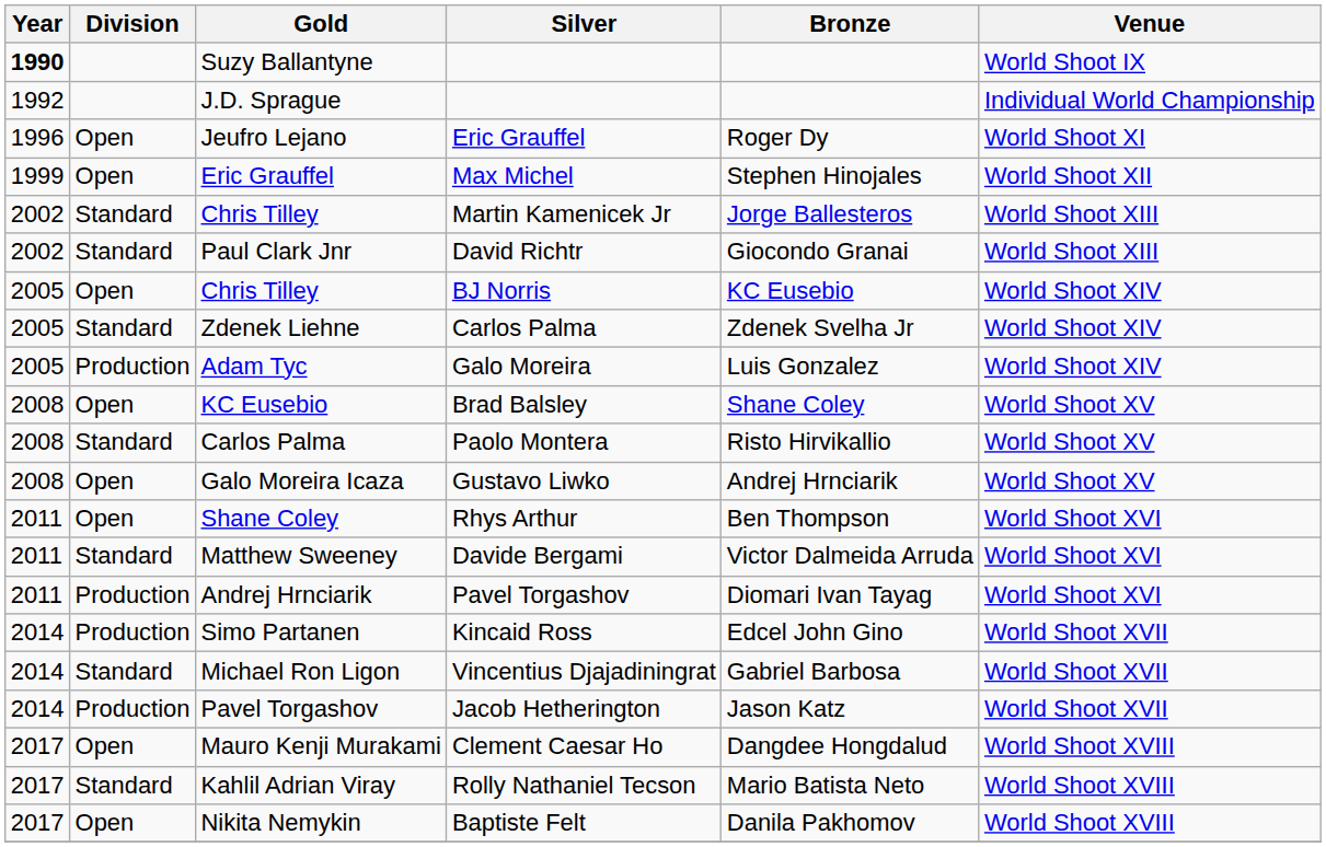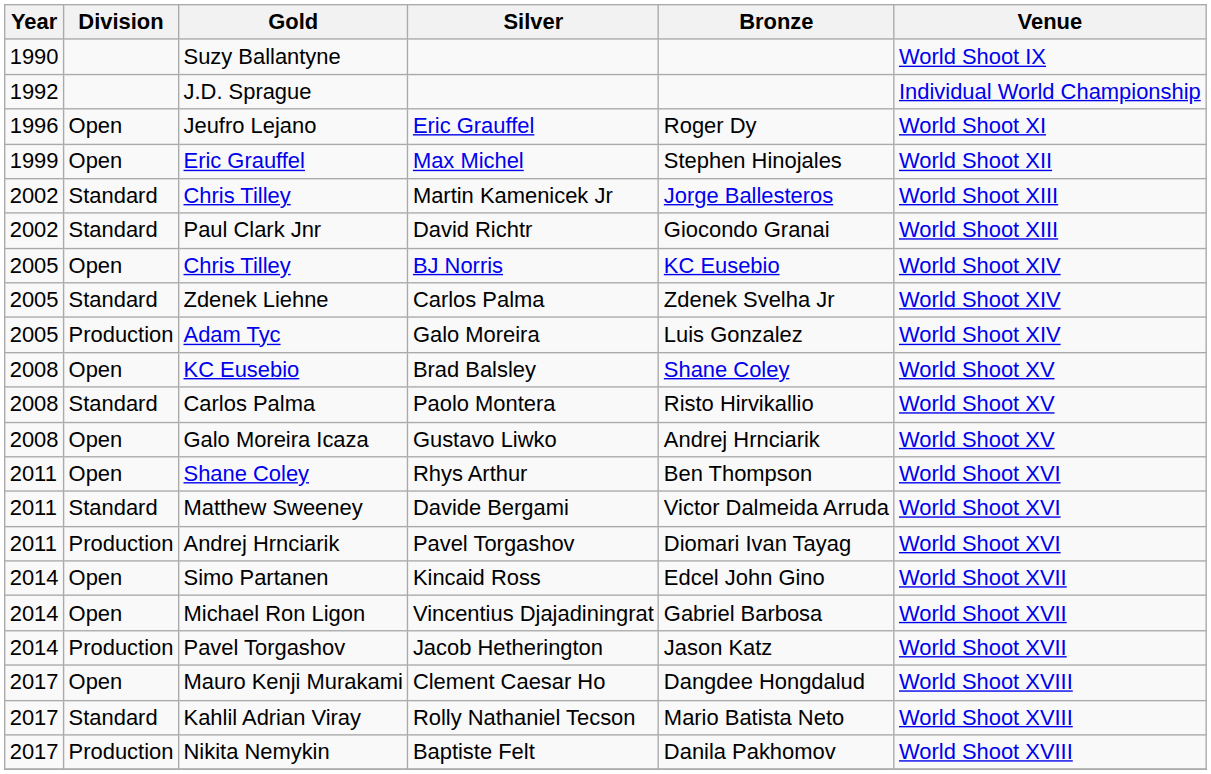 <table class="wikitable sortable" style="text-align: left;">
 <tr>
 <th>Year</th>
 <th>Division</th>
 <th> Gold</th>
 <th> Silver</th>
 <th> Bronze</th>
 <th>Venue</th>
 </tr>
 <tr>
-<td><strong>1990</strong></td>
+<td>1990</td>
 <td></td>
 <td> Suzy Ballantyne</td>
 <td></td>
 <td></td>
 <td><a href='#'>World Shoot IX</a></td>
 </tr>
 <tr>
 <td>1992</td>
 <td></td>
 <td> J.D. Sprague</td>
 <td></td>
 <td></td>
 <td><a href='#'>Individual World Championship</a></td>
 </tr>
 <tr>
 <td>1996</td>
 <td>Open</td>
 <td> Jeufro Lejano</td>
 <td> <a href='#'>Eric Grauffel</a></td>
 <td> Roger Dy</td>
 <td><a href='#'>World Shoot XI</a></td>
 </tr>
 <tr>
 <td>1999</td>
 <td>Open</td>
 <td> <a href='#'>Eric Grauffel</a></td>
 <td> <a href='#'>Max Michel</a></td>
 <td> Stephen Hinojales</td>
 <td><a href='#'>World Shoot XII</a></td>
 </tr>
 <tr>
 <td>2002</td>
 <td>Standard</td>
 <td> <a href='#'>Chris Tilley</a></td>
 <td> Martin Kamenicek Jr</td>
 <td> <a href='#'>Jorge Ballesteros</a></td>
 <td><a href='#'>World Shoot XIII</a></td>
 </tr>
 <tr>
 <td>2002</td>
 <td>Standard</td>
 <td> Paul Clark Jnr</td>
 <td> David Richtr</td>
 <td> Giocondo Granai</td>
 <td><a href='#'>World Shoot XIII</a></td>
 </tr>
 <tr>
 <td>2005</td>
 <td>Open</td>
 <td> <a href='#'>Chris Tilley</a></td>
 <td> <a href='#'>BJ Norris</a></td>
 <td> <a href='#'>KC Eusebio</a></td>
 <td><a href='#'>World Shoot XIV</a></td>
 </tr>
 <tr>
 <td>2005</td>
 <td>Standard</td>
 <td> Zdenek Liehne</td>
 <td> Carlos Palma</td>
 <td> Zdenek Svelha Jr</td>
 <td><a href='#'>World Shoot XIV</a></td>
 </tr>
 <tr>
 <td>2005</td>
 <td>Production</td>
 <td> <a href='#'>Adam Tyc</a></td>
 <td> Galo Moreira</td>
 <td> Luis Gonzalez</td>
 <td><a href='#'>World Shoot XIV</a></td>
 </tr>
 <tr>
 <td>2008</td>
 <td>Open</td>
 <td> <a href='#'>KC Eusebio</a></td>
 <td> Brad Balsley</td>
 <td> <a href='#'>Shane Coley</a></td>
 <td><a href='#'>World Shoot XV</a></td>
 </tr>
 <tr>
 <td>2008</td>
 <td>Standard</td>
 <td> Carlos Palma</td>
 <td> Paolo Montera</td>
 <td> Risto Hirvikallio</td>
 <td><a href='#'>World Shoot XV</a></td>
 </tr>
 <tr>
 <td>2008</td>
 <td>Open</td>
 <td> Galo Moreira Icaza</td>
 <td> Gustavo Liwko</td>
 <td> Andrej Hrnciarik</td>
 <td><a href='#'>World Shoot XV</a></td>
 </tr>
 <tr>
 <td>2011</td>
 <td>Open</td>
 <td> <a href='#'>Shane Coley</a></td>
 <td> Rhys Arthur</td>
 <td> Ben Thompson</td>
 <td><a href='#'>World Shoot XVI</a></td>
 </tr>
 <tr>
 <td>2011</td>
 <td>Standard</td>
 <td> Matthew Sweeney</td>
 <td> Davide Bergami</td>
 <td> Victor Dalmeida Arruda</td>
 <td><a href='#'>World Shoot XVI</a></td>
 </tr>
 <tr>
 <td>2011</td>
 <td>Production</td>
 <td> Andrej Hrnciarik</td>
 <td> Pavel Torgashov</td>
 <td> Diomari Ivan Tayag</td>
 <td><a href='#'>World Shoot XVI</a></td>
 </tr>
 <tr>
 <td>2014</td>
-<td>Production</td>
+<td>Open</td>
 <td> Simo Partanen</td>
 <td> Kincaid Ross</td>
 <td> Edcel John Gino</td>
 <td><a href='#'>World Shoot XVII</a></td>
 </tr>
 <tr>
 <td>2014</td>
-<td>Standard</td>
+<td>Open</td>
 <td> Michael Ron Ligon</td>
 <td> Vincentius Djajadiningrat</td>
 <td> Gabriel Barbosa</td>
 <td><a href='#'>World Shoot XVII</a></td>
 </tr>
 <tr>
 <td>2014</td>
 <td>Production</td>
 <td> Pavel Torgashov</td>
 <td> Jacob Hetherington</td>
 <td> Jason Katz</td>
 <td><a href='#'>World Shoot XVII</a></td>
 </tr>
 <tr>
 <td>2017</td>
 <td>Open</td>
 <td> Mauro Kenji Murakami</td>
 <td> Clement Caesar Ho</td>
 <td> Dangdee Hongdalud</td>
 <td><a href='#'>World Shoot XVIII</a></td>
 </tr>
 <tr>
 <td>2017</td>
 <td>Standard</td>
 <td> Kahlil Adrian Viray</td>
 <td> Rolly Nathaniel Tecson</td>
 <td> Mario Batista Neto</td>
 <td><a href='#'>World Shoot XVIII</a></td>
 </tr>
 <tr>
 <td>2017</td>
-<td>Open</td>
+<td>Production</td>
 <td> Nikita Nemykin</td>
 <td> Baptiste Felt</td>
 <td> Danila Pakhomov</td>
 <td><a href='#'>World Shoot XVIII</a></td>
 </tr>
 <tr>
 </tr>
 </table>
